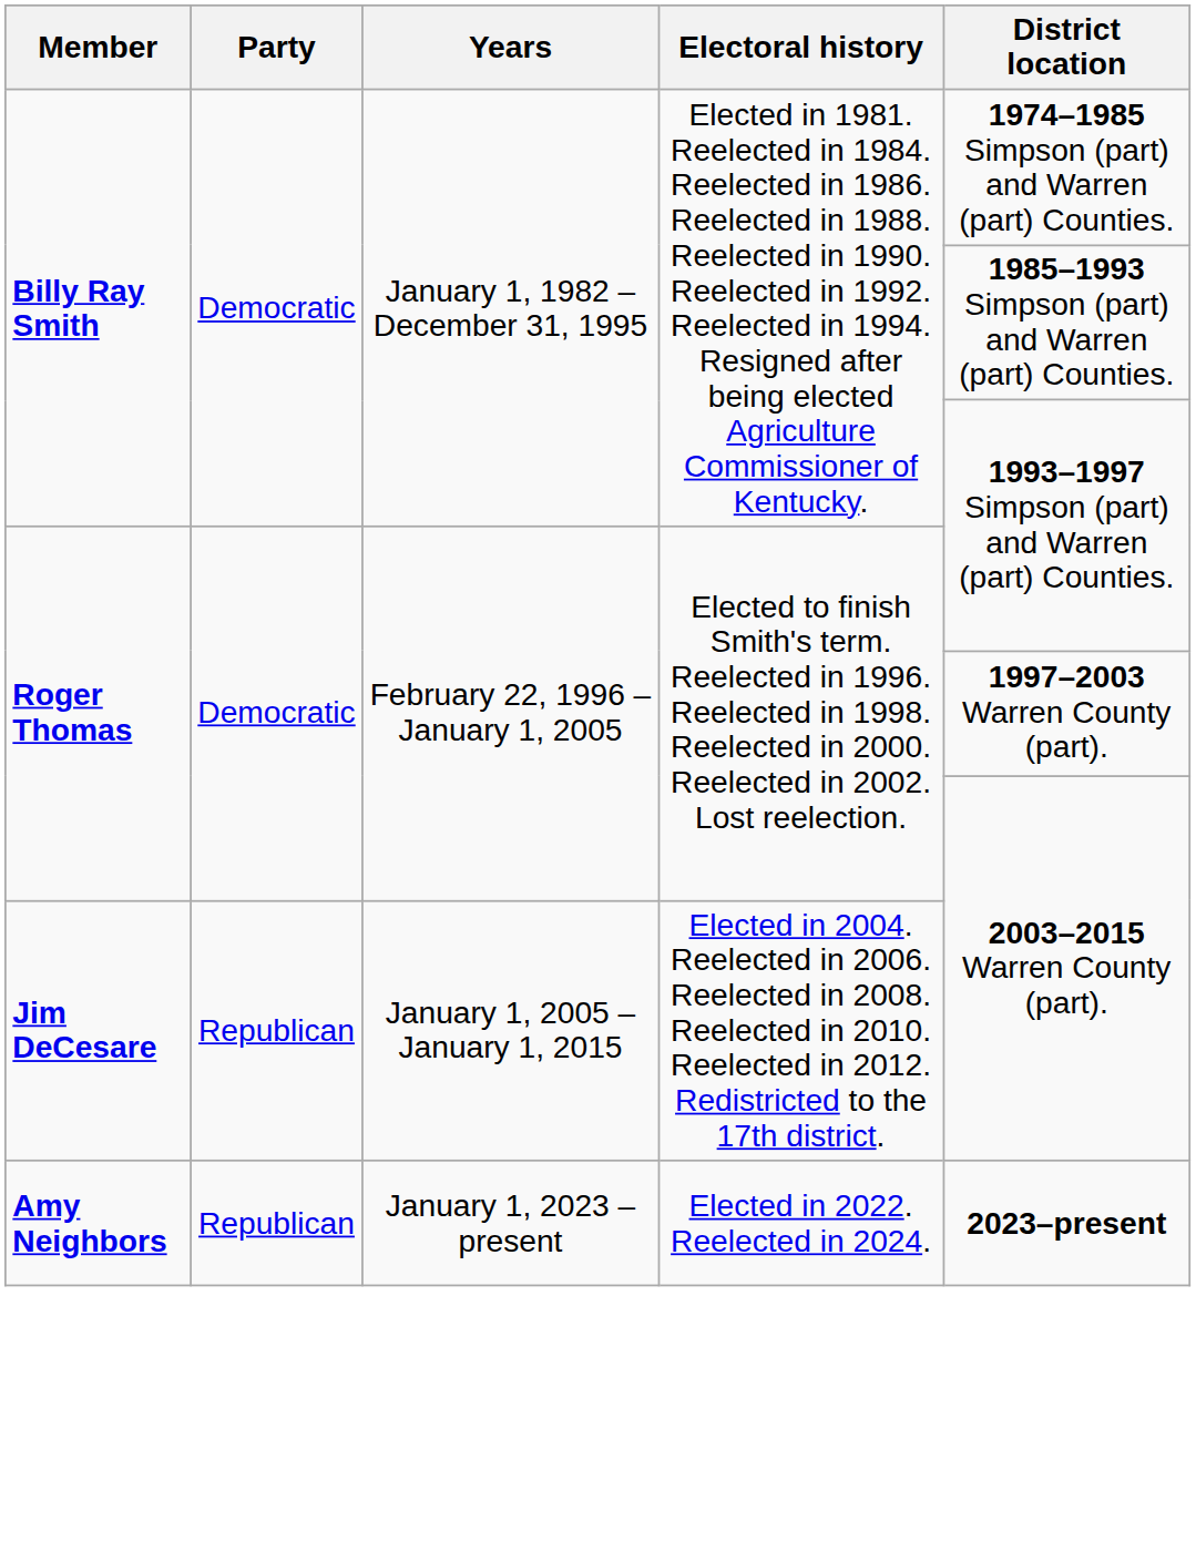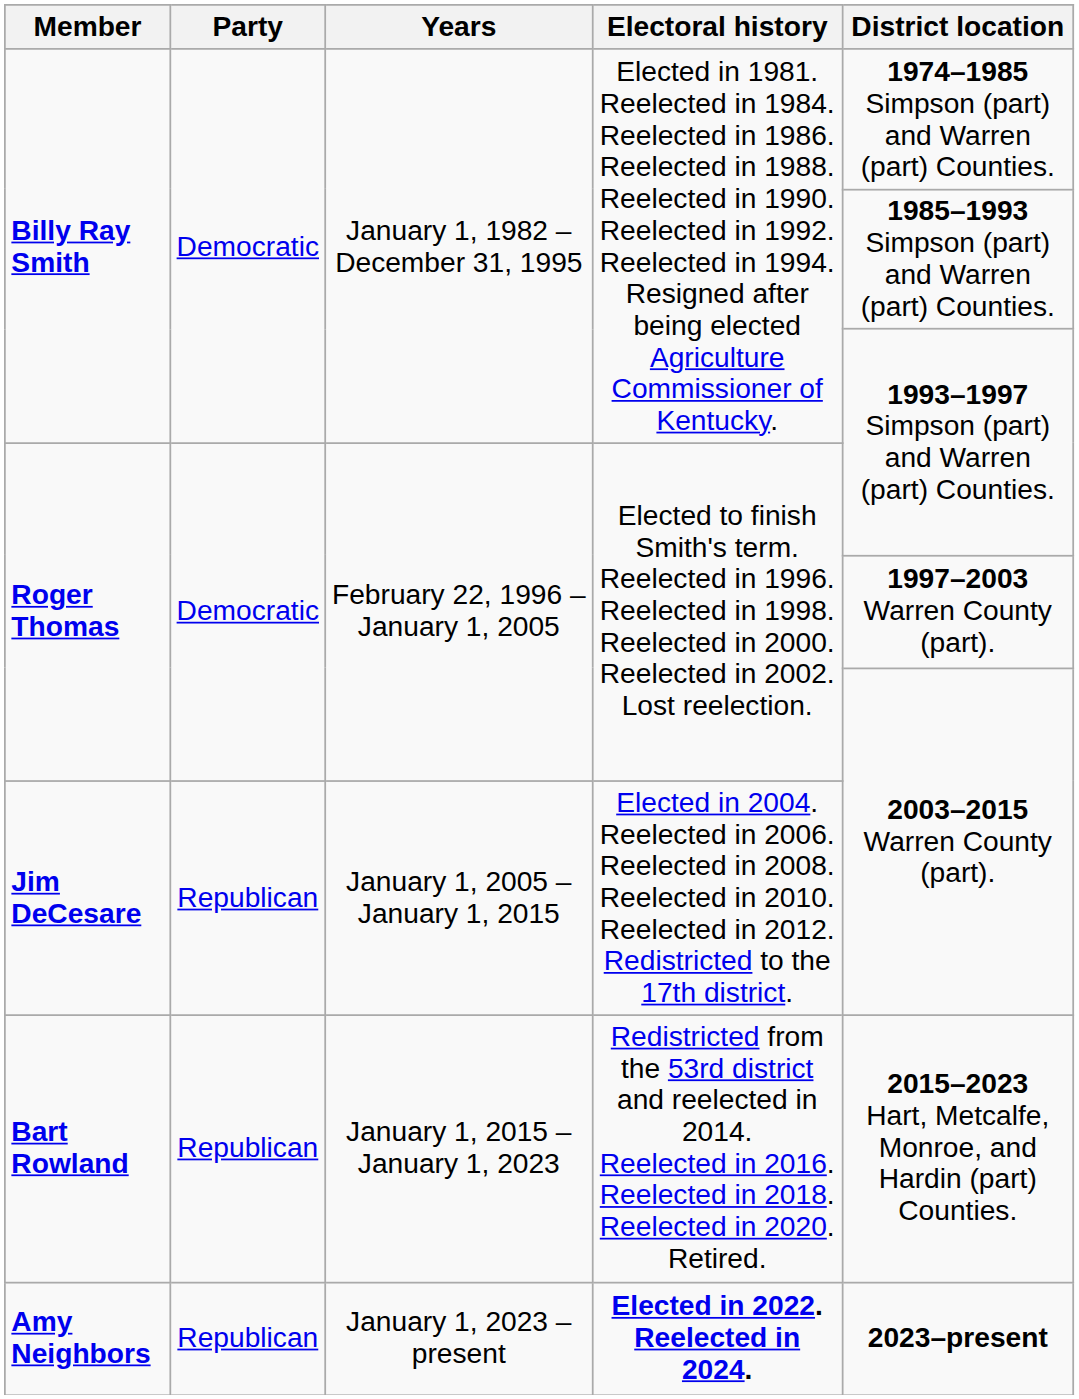 <table class=wikitable style="text-align:center">
 <tr>
 <th>Member</th>
 <th>Party</th>
 <th>Years</th>
 <th>Electoral history</th>
 <th>District location</th>
 </tr>
 <tr style="height:4em">
 <td rowspan=3 align=left><strong><a href='#'>Billy Ray Smith</a></strong><br></td>
 <td rowspan=3 ><a href='#'>Democratic</a></td>
 <td rowspan=3 nowrap>January 1, 1982 –<br>December 31, 1995</td>
 <td rowspan=3>Elected in 1981.<br>Reelected in 1984.<br>Reelected in 1986.<br>Reelected in 1988.<br>Reelected in 1990.<br>Reelected in 1992.<br>Reelected in 1994.<br>Resigned after being elected<br><a href='#'>Agriculture Commissioner of Kentucky</a>.</td>
 <td><strong>1974–1985</strong><br>Simpson (part) and Warren (part) Counties.</td>
 </tr>
 <tr style="height:4em">
 <td><strong>1985–1993</strong><br>Simpson (part) and Warren (part) Counties.</td>
 </tr>
 <tr style="height:4em">
 <td rowspan=2><strong>1993–1997</strong><br>Simpson (part) and Warren (part) Counties.</td>
 </tr>
 <tr style="height:4em">
 <td rowspan=3 align=left><strong><a href='#'>Roger Thomas</a></strong><br></td>
 <td rowspan=3 ><a href='#'>Democratic</a></td>
 <td rowspan=3 nowrap>February 22, 1996 –<br>January 1, 2005</td>
 <td rowspan=3>Elected to finish Smith's term.<br>Reelected in 1996.<br>Reelected in 1998.<br>Reelected in 2000.<br>Reelected in 2002.<br>Lost reelection.</td>
 </tr>
 <tr style="height:4em">
 <td><strong>1997–2003</strong><br>Warren County (part).</td>
 </tr>
 <tr style="height:4em">
 <td rowspan=2><strong>2003–2015</strong><br>Warren County (part).</td>
 </tr>
 <tr style="height:4em">
 <td align=left><strong><a href='#'>Jim DeCesare</a></strong><br></td>
 <td><a href='#'>Republican</a></td>
 <td nowrap>January 1, 2005 –<br>January 1, 2015</td>
 <td><a href='#'>Elected in 2004</a>.<br>Reelected in 2006.<br>Reelected in 2008.<br>Reelected in 2010.<br>Reelected in 2012.<br><a href='#'>Redistricted</a> to the <a href='#'>17th district</a>.</td>
 </tr>
 <tr style="height:4em">
+<td align=left><strong><a href='#'>Bart Rowland</a></strong><br></td>
+<td><a href='#'>Republican</a></td>
+<td nowrap>January 1, 2015 –<br>January 1, 2023</td>
+<td><a href='#'>Redistricted</a> from the <a href='#'>53rd district</a><br>and reelected in 2014.<br><a href='#'>Reelected in 2016</a>.<br><a href='#'>Reelected in 2018</a>.<br><a href='#'>Reelected in 2020</a>.<br>Retired.</td>
+<td><strong>2015–2023</strong><br>Hart, Metcalfe, Monroe, and Hardin (part) Counties.</td>
+</tr>
+<tr style="height:4em">
 <td align=left><strong><a href='#'>Amy Neighbors</a></strong><br></td>
 <td><a href='#'>Republican</a></td>
 <td nowrap>January 1, 2023 –<br>present</td>
-<td><a href='#'>Elected in 2022</a>.<br><a href='#'>Reelected in 2024</a>.</td>
+<td><strong><a href='#'>Elected in 2022</a>.<br><a href='#'>Reelected in 2024</a>.</strong></td>
 <td><strong>2023–present</strong><br></td>
 </tr>
 </table>
